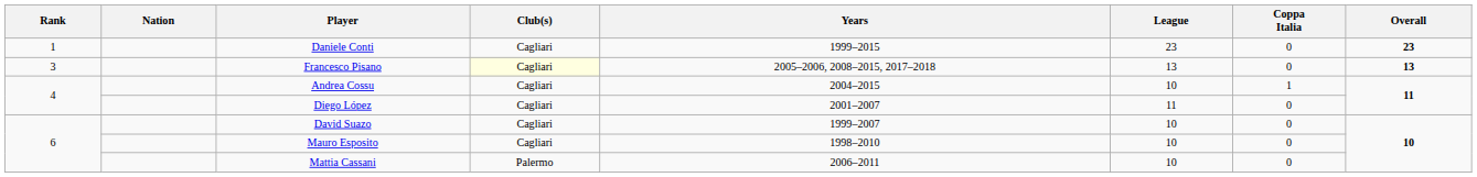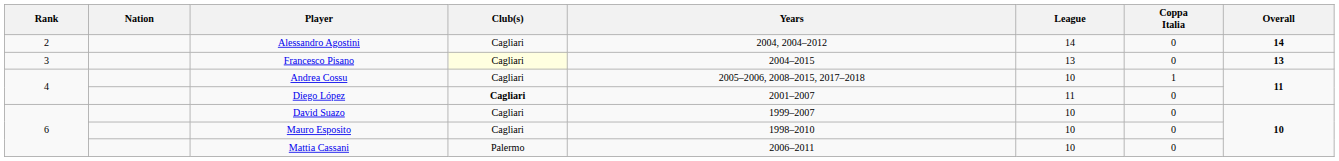 <table class="wikitable sortable" style="text-align: center; width: 100%; font-size: 12px">
 <tr>
 <th>Rank</th>
 <th>Nation</th>
 <th>Player</th>
 <th>Club(s)</th>
 <th>Years</th>
 <th>League</th>
 <th>Coppa<br>Italia</th>
 <th>Overall</th>
 </tr>
 <tr>
-<td>1</td>
+<td>2</td>
 <td></td>
-<td><a href='#'>Daniele Conti</a></td>
+<td><a href='#'>Alessandro Agostini</a></td>
 <td>Cagliari</td>
-<td>1999–2015</td>
-<td>23</td>
+<td>2004, 2004–2012</td>
+<td>14</td>
 <td>0</td>
-<td><strong>23</strong></td>
+<td><strong>14</strong></td>
 </tr>
 <tr>
 <td>3</td>
 <td></td>
 <td><a href='#'>Francesco Pisano</a></td>
 <td style="background: lightyellow;">Cagliari</td>
-<td>2005–2006, 2008–2015, 2017–2018</td>
+<td>2004–2015</td>
 <td>13</td>
 <td>0</td>
 <td><strong>13</strong></td>
 </tr>
 <tr>
 <td rowspan=2>4</td>
 <td></td>
 <td><a href='#'>Andrea Cossu</a></td>
 <td>Cagliari</td>
-<td>2004–2015</td>
+<td>2005–2006, 2008–2015, 2017–2018</td>
 <td>10</td>
 <td>1</td>
 <td rowspan=2><strong>11</strong></td>
 </tr>
 <tr>
 <td></td>
 <td><a href='#'>Diego López</a></td>
-<td>Cagliari</td>
+<td><strong>Cagliari</strong></td>
 <td>2001–2007</td>
 <td>11</td>
 <td>0</td>
 </tr>
 <tr>
 <td rowspan=3>6</td>
 <td></td>
 <td><a href='#'>David Suazo</a></td>
 <td>Cagliari</td>
 <td>1999–2007</td>
 <td>10</td>
 <td>0</td>
 <td rowspan=3><strong>10</strong></td>
 </tr>
 <tr>
 <td></td>
 <td><a href='#'>Mauro Esposito</a></td>
 <td>Cagliari</td>
 <td>1998–2010</td>
 <td>10</td>
 <td>0</td>
 </tr>
 <tr>
 <td></td>
 <td><a href='#'>Mattia Cassani</a></td>
 <td>Palermo</td>
 <td>2006–2011</td>
 <td>10</td>
 <td>0</td>
 </tr>
 </table>
